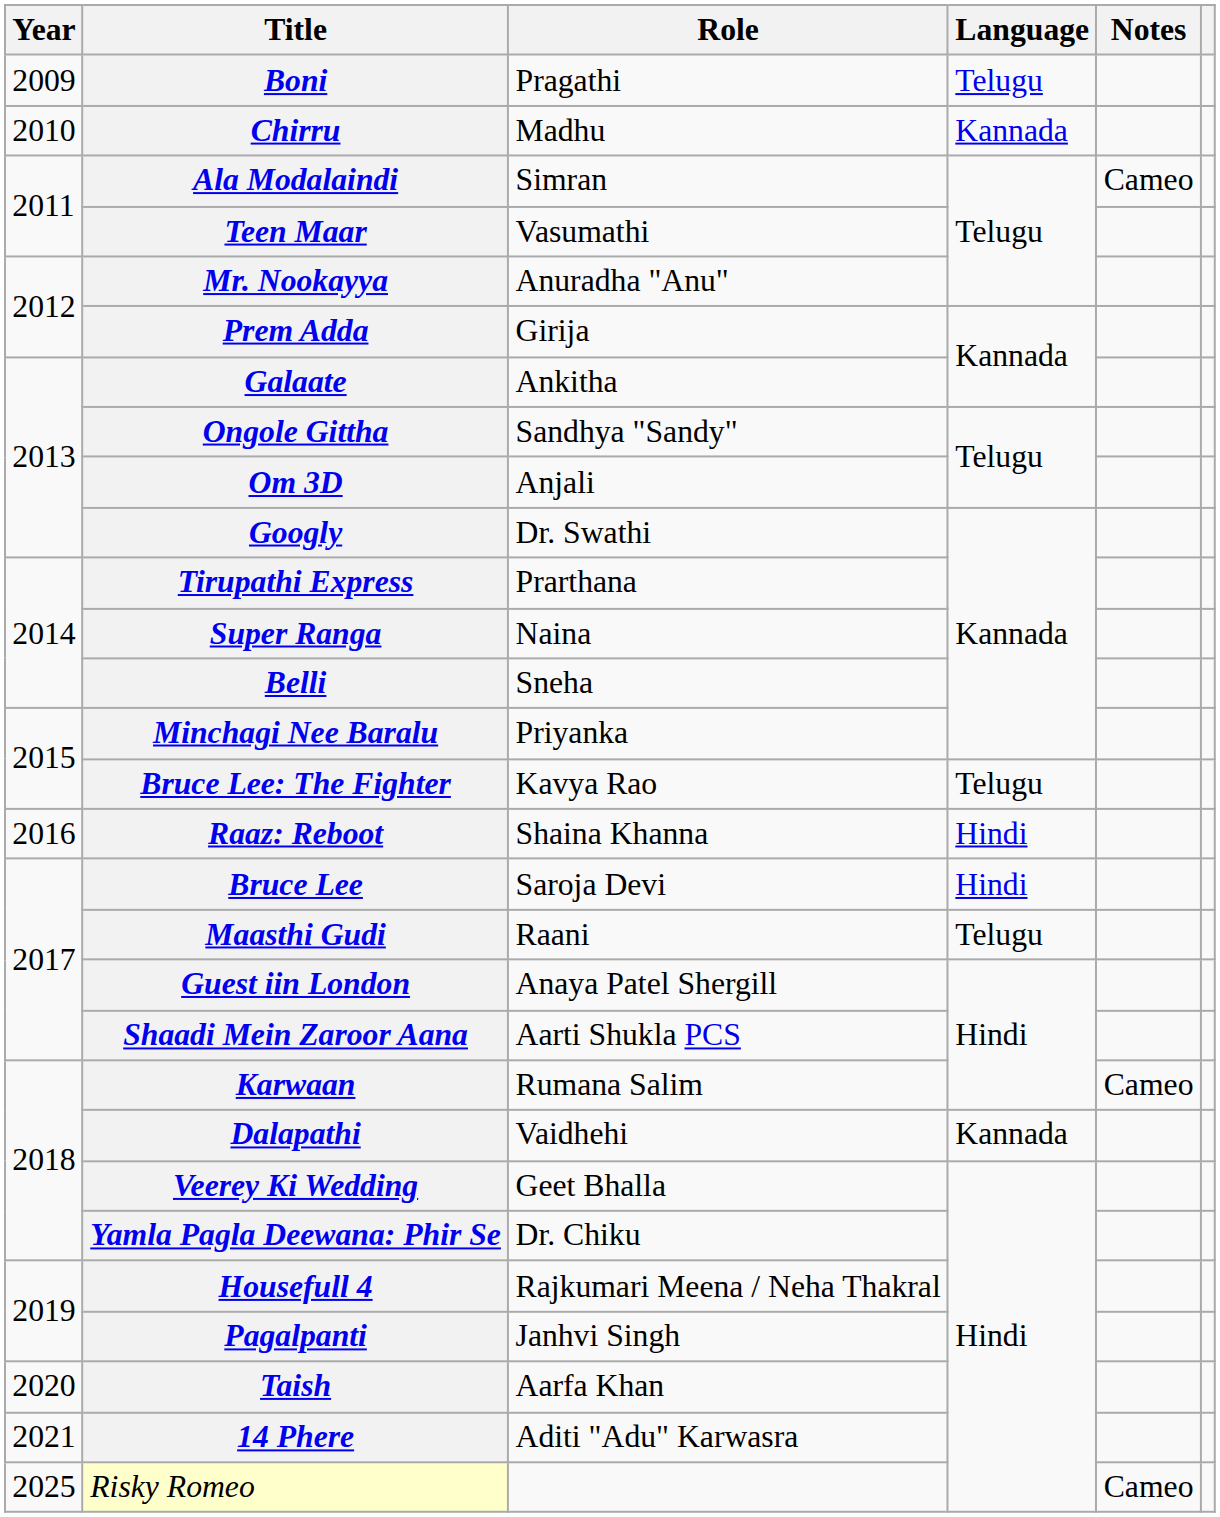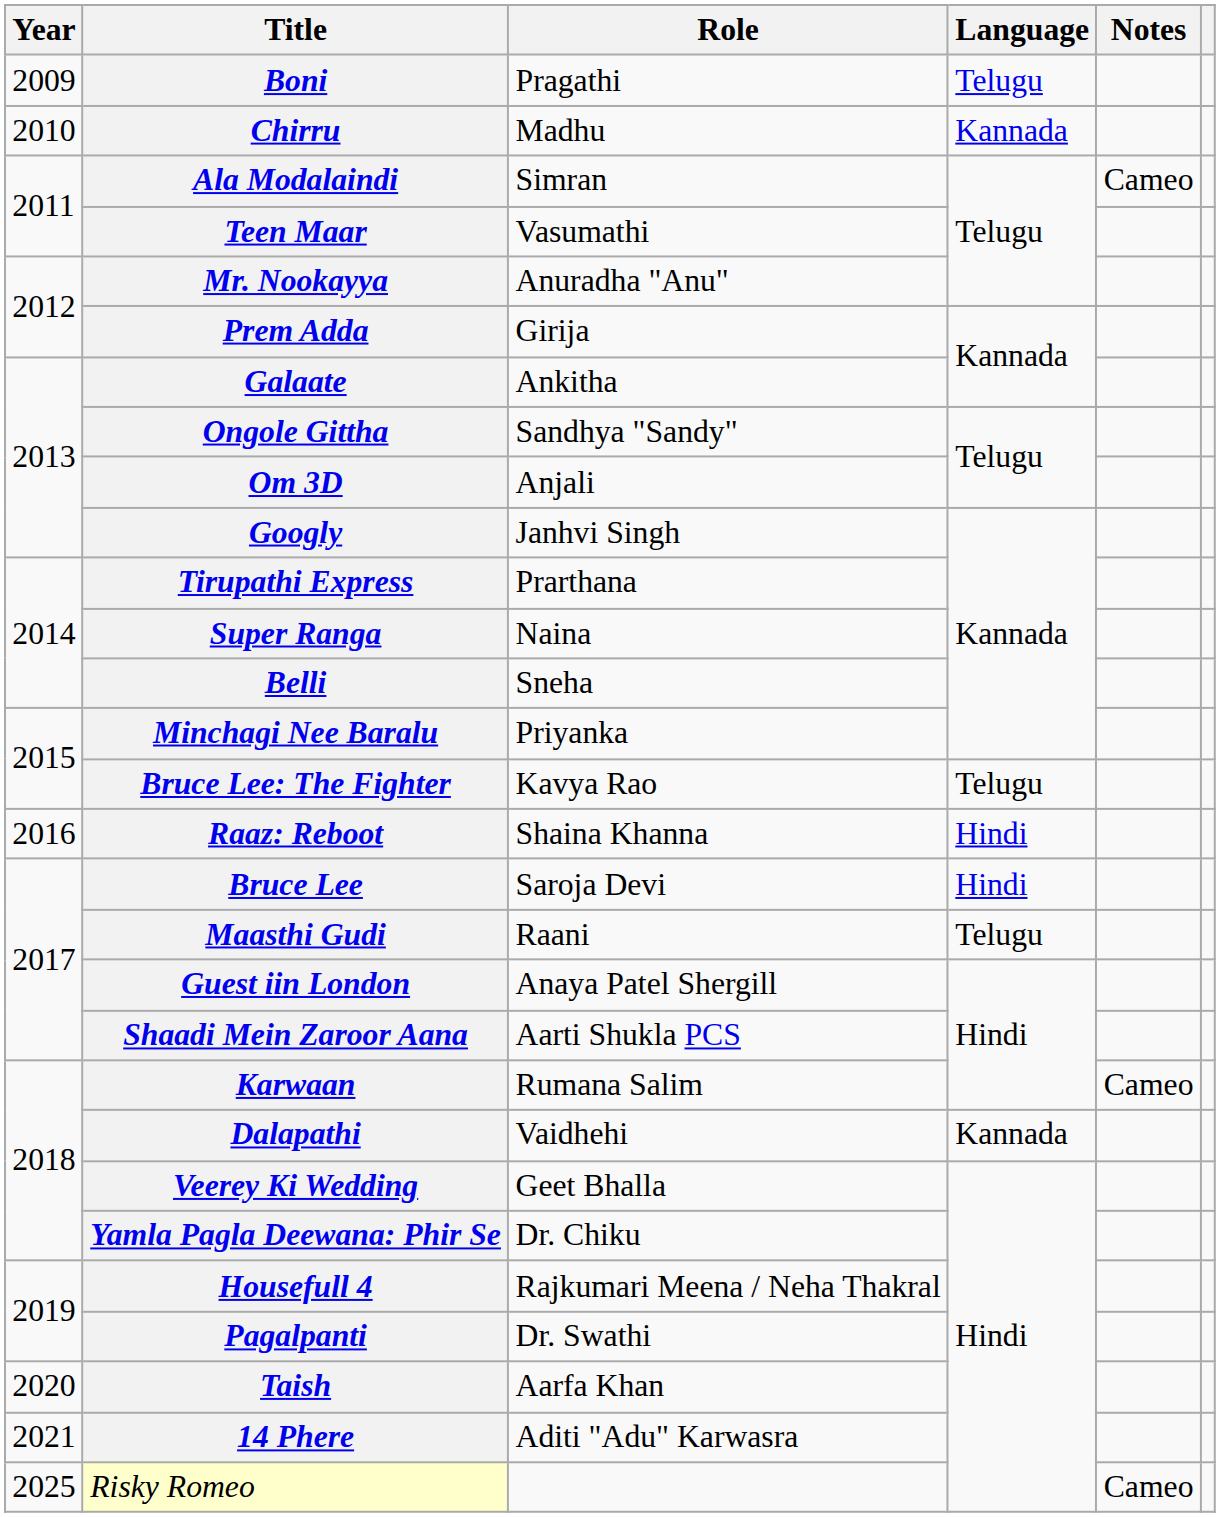 <table class="wikitable sortable plainrowheaders">
 <tr>
 <th scope="col">Year</th>
 <th scope="col">Title</th>
 <th scope="col">Role</th>
 <th scope="col">Language</th>
 <th scope="col" class="unsortable">Notes</th>
 <th scope="col" class="unsortable"></th>
 </tr>
 <tr>
 <td>2009</td>
 <th scope= "row"><em><a href='#'>Boni</a></em></th>
 <td>Pragathi</td>
 <td><a href='#'>Telugu</a></td>
 <td></td>
 <td></td>
 </tr>
 <tr>
 <td>2010</td>
 <th scope= "row"><em><a href='#'>Chirru</a></em></th>
 <td>Madhu</td>
 <td><a href='#'>Kannada</a></td>
 <td></td>
 <td></td>
 </tr>
 <tr>
 <td rowspan="2">2011</td>
 <th scope= "row"><em><a href='#'>Ala Modalaindi</a></em></th>
 <td>Simran</td>
 <td rowspan="3">Telugu</td>
 <td>Cameo</td>
 <td></td>
 </tr>
 <tr>
 <th scope= "row"><em><a href='#'>Teen Maar</a></em></th>
 <td>Vasumathi</td>
 <td></td>
 <td></td>
 </tr>
 <tr>
 <td rowspan="2">2012</td>
 <th scope= "row"><em><a href='#'>Mr. Nookayya</a></em></th>
 <td>Anuradha "Anu"</td>
 <td></td>
 <td></td>
 </tr>
 <tr>
 <th scope= "row"><em><a href='#'>Prem Adda</a></em></th>
 <td>Girija</td>
 <td rowspan="2">Kannada</td>
 <td></td>
 <td></td>
 </tr>
 <tr>
 <td rowspan="4">2013</td>
 <th scope= "row"><em><a href='#'>Galaate</a></em></th>
 <td>Ankitha</td>
 <td></td>
 <td></td>
 </tr>
 <tr>
 <th scope= "row"><em><a href='#'>Ongole Gittha</a></em></th>
 <td>Sandhya "Sandy"</td>
 <td rowspan="2">Telugu</td>
 <td></td>
 <td></td>
 </tr>
 <tr>
 <th scope= "row"><em><a href='#'>Om 3D</a></em></th>
 <td>Anjali</td>
 <td></td>
 <td></td>
 </tr>
 <tr>
 <th scope= "row"><em><a href='#'>Googly</a></em></th>
-<td>Dr. Swathi</td>
+<td>Janhvi Singh</td>
 <td rowspan="5">Kannada</td>
 <td></td>
 <td></td>
 </tr>
 <tr>
 <td rowspan="3">2014</td>
 <th scope= "row"><em><a href='#'>Tirupathi Express</a></em></th>
 <td>Prarthana</td>
 <td></td>
 <td></td>
 </tr>
 <tr>
 <th scope= "row"><em><a href='#'>Super Ranga</a></em></th>
 <td>Naina</td>
 <td></td>
 <td></td>
 </tr>
 <tr>
 <th scope= "row"><em><a href='#'>Belli</a></em></th>
 <td>Sneha</td>
 <td></td>
 <td></td>
 </tr>
 <tr>
 <td rowspan="2">2015</td>
 <th scope= "row"><em><a href='#'>Minchagi Nee Baralu</a></em></th>
 <td>Priyanka</td>
 <td></td>
 <td></td>
 </tr>
 <tr>
 <th scope= "row"><em><a href='#'>Bruce Lee: The Fighter</a></em></th>
 <td>Kavya Rao</td>
 <td>Telugu</td>
 <td></td>
 <td></td>
 </tr>
 <tr>
 <td>2016</td>
 <th scope= "row"><em><a href='#'>Raaz: Reboot</a></em></th>
 <td>Shaina Khanna</td>
 <td><a href='#'>Hindi</a></td>
 <td></td>
 <td></td>
 </tr>
 <tr>
 <td rowspan="4">2017</td>
 <th scope= "row"><em><a href='#'>Bruce Lee</a></em></th>
 <td>Saroja Devi</td>
 <td><a href='#'>Hindi</a></td>
 <td></td>
 <td></td>
 </tr>
 <tr>
 <th scope= "row"><em><a href='#'>Maasthi Gudi</a></em></th>
 <td>Raani</td>
 <td>Telugu</td>
 <td></td>
 <td></td>
 </tr>
 <tr>
 <th scope= "row"><em><a href='#'>Guest iin London</a></em></th>
 <td>Anaya Patel Shergill</td>
 <td rowspan="3">Hindi</td>
 <td></td>
 <td></td>
 </tr>
 <tr>
 <th scope= "row"><em><a href='#'>Shaadi Mein Zaroor Aana</a></em></th>
 <td>Aarti Shukla <a href='#'>PCS</a></td>
 <td></td>
 <td></td>
 </tr>
 <tr>
 <td rowspan="4">2018</td>
 <th scope= "row"><em><a href='#'>Karwaan</a></em></th>
 <td>Rumana Salim</td>
 <td>Cameo</td>
 <td></td>
 </tr>
 <tr>
 <th scope= "row"><em><a href='#'>Dalapathi</a></em></th>
 <td>Vaidhehi</td>
 <td>Kannada</td>
 <td></td>
 <td></td>
 </tr>
 <tr>
 <th scope= "row"><em><a href='#'>Veerey Ki Wedding</a></em></th>
 <td>Geet Bhalla</td>
 <td rowspan="8">Hindi</td>
 <td></td>
 <td></td>
 </tr>
 <tr>
 <th scope= "row"><em><a href='#'>Yamla Pagla Deewana: Phir Se</a></em></th>
 <td>Dr. Chiku</td>
 <td></td>
 <td></td>
 </tr>
 <tr>
 <td rowspan="2">2019</td>
 <th scope= "row"><em><a href='#'>Housefull 4</a></em></th>
 <td>Rajkumari Meena / Neha Thakral</td>
 <td></td>
 <td></td>
 </tr>
 <tr>
 <th scope= "row"><em><a href='#'>Pagalpanti</a></em></th>
-<td>Janhvi Singh</td>
+<td>Dr. Swathi</td>
 <td></td>
 <td></td>
 </tr>
 <tr>
 <td rowspan="1">2020</td>
 <th scope= "row"><em><a href='#'>Taish</a></em></th>
 <td>Aarfa Khan</td>
 <td></td>
 <td></td>
 </tr>
 <tr>
 <td>2021</td>
 <th scope= "row"><em><a href='#'>14 Phere</a></em></th>
 <td>Aditi "Adu" Karwasra</td>
 <td></td>
 <td></td>
 </tr>
 <tr>
 <td>2025</td>
 <td style="background: #FFFFCC;"><em>Risky Romeo</em> </td>
 <td></td>
 <td>Cameo</td>
 <td></td>
 </tr>
 </table>
